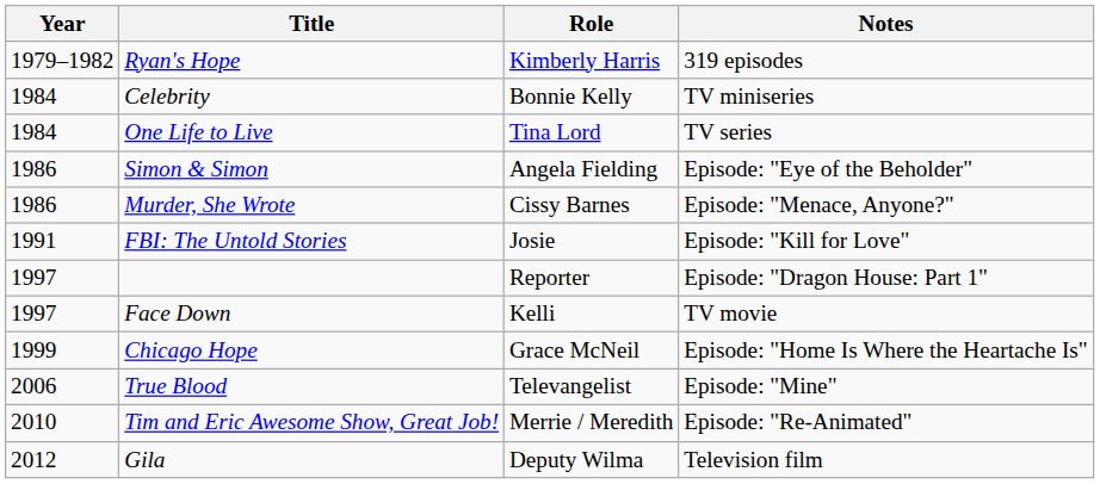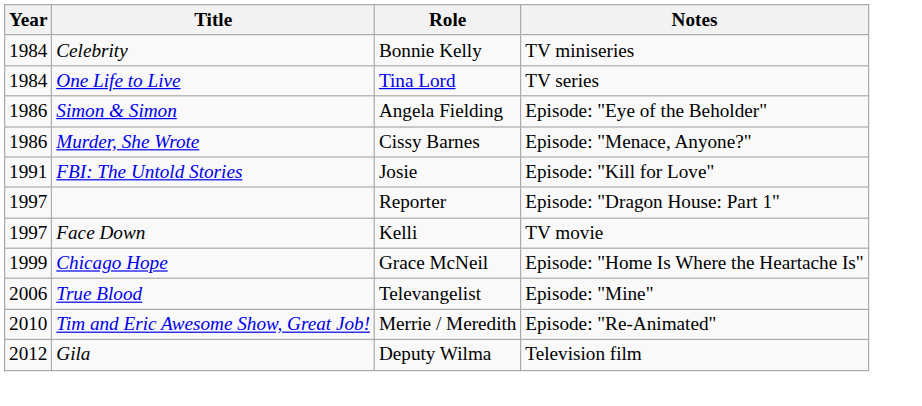 <table class="wikitable sortable">
 <tr>
 <th>Year</th>
 <th>Title</th>
 <th>Role</th>
 <th class="unsortable">Notes</th>
-</tr>
-<tr>
-<td>1979–1982</td>
-<td><em><a href='#'>Ryan's Hope</a></em></td>
-<td><a href='#'>Kimberly Harris</a></td>
-<td>319 episodes</td>
 </tr>
 <tr>
 <td>1984</td>
 <td><em>Celebrity</em></td>
 <td>Bonnie Kelly</td>
 <td>TV miniseries</td>
 </tr>
 <tr>
 <td>1984</td>
 <td><em><a href='#'>One Life to Live</a></em></td>
 <td><a href='#'>Tina Lord</a></td>
 <td>TV series</td>
 </tr>
 <tr>
 <td>1986</td>
 <td><em><a href='#'>Simon & Simon</a></em></td>
 <td>Angela Fielding</td>
 <td>Episode: "Eye of the Beholder"</td>
 </tr>
 <tr>
 <td>1986</td>
 <td><em><a href='#'>Murder, She Wrote</a></em></td>
 <td>Cissy Barnes</td>
 <td>Episode: "Menace, Anyone?"</td>
 </tr>
 <tr>
 <td>1991</td>
 <td><em><a href='#'>FBI: The Untold Stories</a></em></td>
 <td>Josie</td>
 <td>Episode: "Kill for Love"</td>
 </tr>
 <tr>
 <td>1997</td>
 <td><em></em></td>
 <td>Reporter</td>
 <td>Episode: "Dragon House: Part 1"</td>
 </tr>
 <tr>
 <td>1997</td>
 <td><em>Face Down</em></td>
 <td>Kelli</td>
 <td>TV movie</td>
 </tr>
 <tr>
 <td>1999</td>
 <td><em><a href='#'>Chicago Hope</a></em></td>
 <td>Grace McNeil</td>
 <td>Episode: "Home Is Where the Heartache Is"</td>
 </tr>
 <tr>
 <td>2006</td>
 <td><em><a href='#'>True Blood</a></em></td>
 <td>Televangelist</td>
 <td>Episode: "Mine"</td>
 </tr>
 <tr>
 <td>2010</td>
 <td><em><a href='#'>Tim and Eric Awesome Show, Great Job!</a></em></td>
 <td>Merrie / Meredith</td>
 <td>Episode: "Re-Animated"</td>
 </tr>
 <tr>
 <td>2012</td>
 <td><em>Gila</em></td>
 <td>Deputy Wilma</td>
 <td>Television film</td>
 </tr>
 </table>
